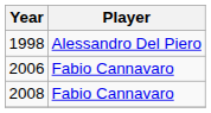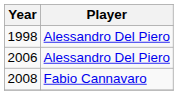 <table class="wikitable">
 <tr>
 <th>Year</th>
 <th>Player</th>
 </tr>
 <tr>
 <td>1998</td>
 <td> <a href='#'>Alessandro Del Piero</a></td>
 </tr>
 <tr>
 <td>2006</td>
-<td> <a href='#'>Fabio Cannavaro</a></td>
+<td> <a href='#'>Alessandro Del Piero</a></td>
 </tr>
 <tr>
 <td>2008</td>
 <td> <a href='#'>Fabio Cannavaro</a></td>
 </tr>
 <tr>
 </tr>
 </table>
